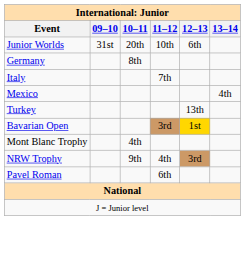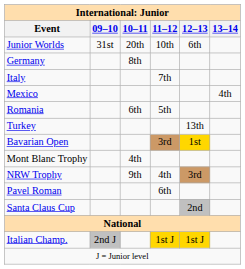 <table class="wikitable" style="text-align:center">
 <tr>
 <th style="background-color: #ffdead; " colspan=6 align=center>International: Junior</th>
 </tr>
 <tr>
 <th>Event</th>
 <th><a href='#'>09–10</a></th>
 <th><a href='#'>10–11</a></th>
 <th><a href='#'>11–12</a></th>
 <th><a href='#'>12–13</a></th>
 <th><a href='#'>13–14</a></th>
 </tr>
 <tr>
 <td align=left><a href='#'>Junior Worlds</a></td>
 <td>31st</td>
 <td>20th</td>
 <td>10th</td>
 <td>6th</td>
 <td></td>
 </tr>
 <tr>
 <td align=left> <a href='#'>Germany</a></td>
 <td></td>
 <td>8th</td>
 <td></td>
 <td></td>
 <td></td>
 </tr>
 <tr>
 <td align=left> <a href='#'>Italy</a></td>
 <td></td>
 <td></td>
 <td>7th</td>
 <td></td>
 <td></td>
 </tr>
 <tr>
 <td align=left> <a href='#'>Mexico</a></td>
 <td></td>
 <td></td>
 <td></td>
 <td></td>
 <td>4th</td>
 </tr>
 <tr>
+<td align=left> <a href='#'>Romania</a></td>
+<td></td>
+<td>6th</td>
+<td>5th</td>
+<td></td>
+<td></td>
+</tr>
+<tr>
 <td align=left> <a href='#'>Turkey</a></td>
 <td></td>
 <td></td>
 <td></td>
 <td>13th</td>
 <td></td>
 </tr>
 <tr>
 <td align=left><a href='#'>Bavarian Open</a></td>
 <td></td>
 <td></td>
 <td bgcolor=cc9966>3rd</td>
 <td bgcolor=gold>1st</td>
 <td></td>
 </tr>
 <tr>
 <td align=left>Mont Blanc Trophy</td>
 <td></td>
 <td>4th</td>
 <td></td>
 <td></td>
 <td></td>
 </tr>
 <tr>
 <td align=left><a href='#'>NRW Trophy</a></td>
 <td></td>
 <td>9th</td>
 <td>4th</td>
 <td bgcolor=cc9966>3rd</td>
 <td></td>
 </tr>
 <tr>
 <td align=left><a href='#'>Pavel Roman</a></td>
 <td></td>
 <td></td>
 <td>6th</td>
 <td></td>
 <td></td>
 </tr>
 <tr>
+<td align=left><a href='#'>Santa Claus Cup</a></td>
+<td></td>
+<td></td>
+<td></td>
+<td bgcolor=silver>2nd</td>
+<td></td>
+</tr>
+<tr>
 <th style="background-color: #ffdead; " colspan=6 align=center>National</th>
+</tr>
+<tr>
+<td align=left><a href='#'>Italian Champ.</a></td>
+<td bgcolor=silver>2nd J</td>
+<td></td>
+<td bgcolor=gold>1st J</td>
+<td bgcolor=gold>1st J</td>
+<td></td>
 </tr>
 <tr>
 <td colspan=6 align=center><small> J = Junior level </small></td>
 </tr>
 </table>
